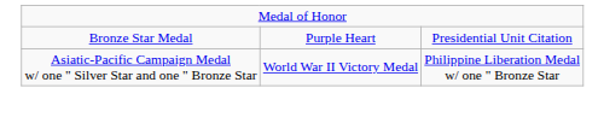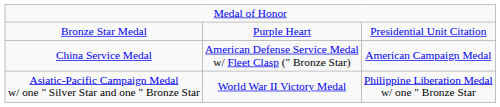 <table class="wikitable" style="margin:1em auto; text-align:center;">
 <tr>
 <td colspan="3"><a href='#'>Medal of Honor</a></td>
 </tr>
 <tr>
 <td><a href='#'>Bronze Star Medal</a></td>
 <td><a href='#'>Purple Heart</a></td>
 <td><a href='#'>Presidential Unit Citation</a></td>
 </tr>
 <tr>
+<td><a href='#'>China Service Medal</a></td>
+<td><a href='#'>American Defense Service Medal</a><br>w/ <a href='#'>Fleet Clasp</a> (" Bronze Star)</td>
+<td><a href='#'>American Campaign Medal</a></td>
+</tr>
+<tr>
 <td><a href='#'>Asiatic-Pacific Campaign Medal</a><br>w/ one " Silver Star and one " Bronze Star</td>
 <td><a href='#'>World War II Victory Medal</a></td>
 <td><a href='#'>Philippine Liberation Medal</a><br>w/ one " Bronze Star</td>
 </tr>
 </table>
